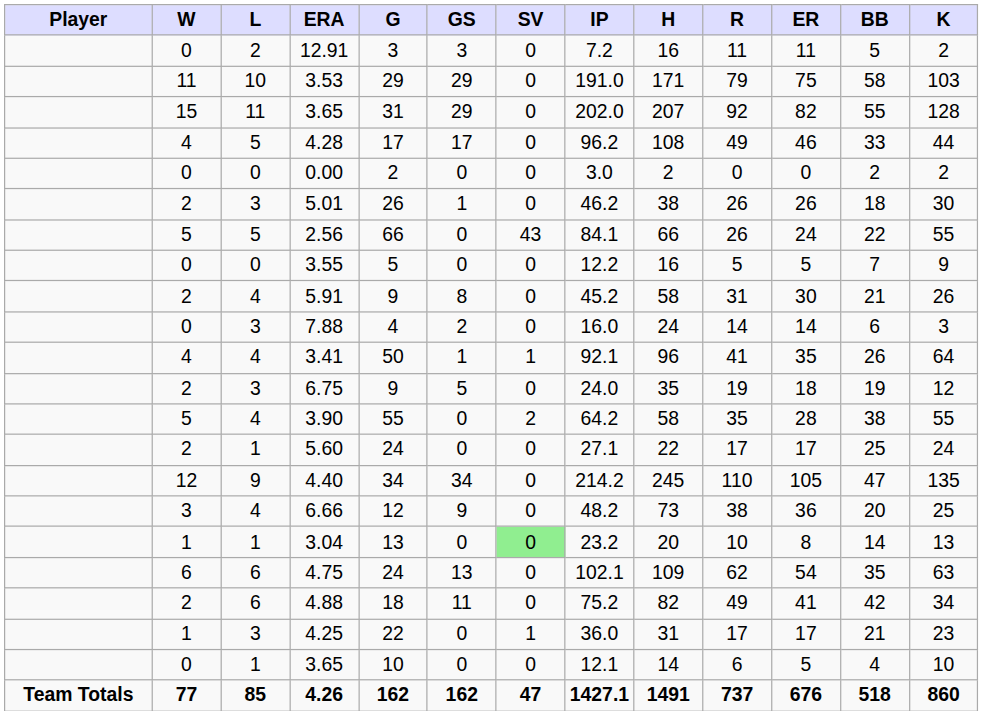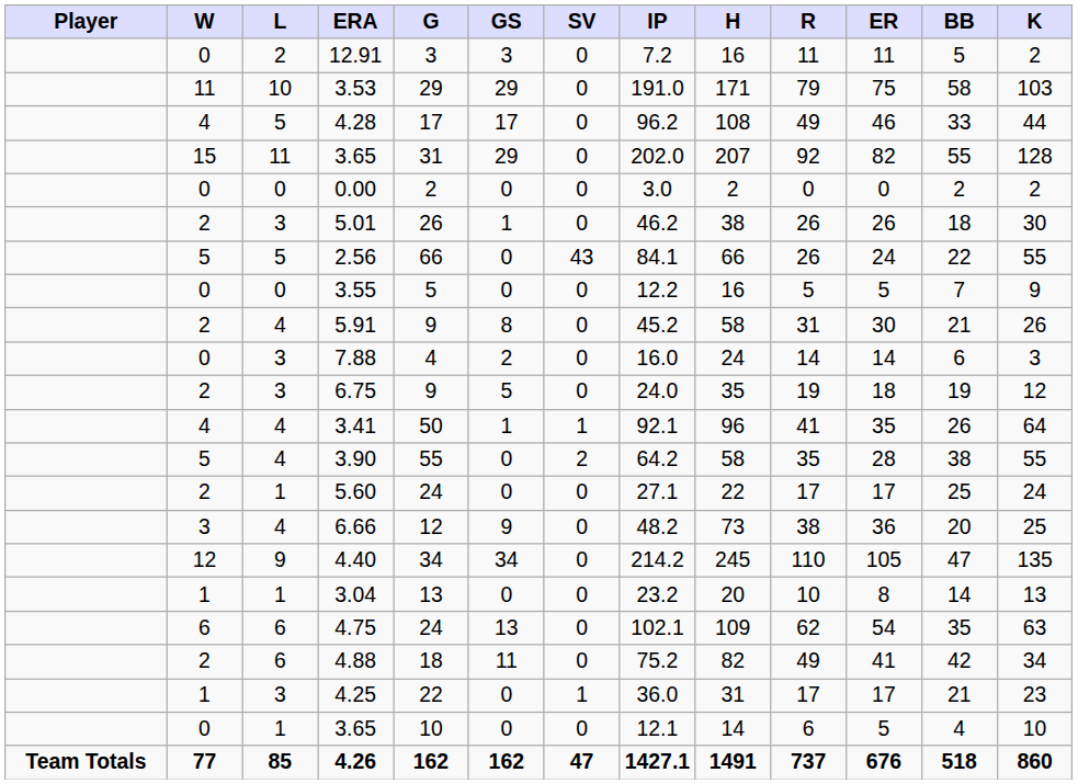 <table class="wikitable" style="text-align:center;">
 <tr>
 <th style="background:#ddf; width:15%;"><strong>Player</strong></th>
 <th style="background:#ddf; width:7%;"><strong>W</strong></th>
 <th style="background:#ddf; width:7%;"><strong>L</strong></th>
 <th style="background:#ddf; width:7%;"><strong>ERA</strong></th>
 <th style="background:#ddf; width:7%;"><strong>G</strong></th>
 <th style="background:#ddf; width:7%;"><strong>GS</strong></th>
 <th style="background:#ddf; width:7%;"><strong>SV</strong></th>
 <th style="background:#ddf; width:7%;"><strong>IP</strong></th>
 <th style="background:#ddf; width:7%;"><strong>H</strong></th>
 <th style="background:#ddf; width:7%;"><strong>R</strong></th>
 <th style="background:#ddf; width:7%;"><strong>ER</strong></th>
 <th style="background:#ddf; width:7%;"><strong>BB</strong></th>
 <th style="background:#ddf; width:7%;"><strong>K</strong></th>
 </tr>
 <tr>
 <td align=left></td>
 <td>0</td>
 <td>2</td>
 <td>12.91</td>
 <td>3</td>
 <td>3</td>
 <td>0</td>
 <td>7.2</td>
 <td>16</td>
 <td>11</td>
 <td>11</td>
 <td>5</td>
 <td>2</td>
 </tr>
 <tr>
 <td align=left></td>
 <td>11</td>
 <td>10</td>
 <td>3.53</td>
 <td>29</td>
 <td>29</td>
 <td>0</td>
 <td>191.0</td>
 <td>171</td>
 <td>79</td>
 <td>75</td>
 <td>58</td>
 <td>103</td>
 </tr>
 <tr>
 <td align=left></td>
+<td>4</td>
+<td>5</td>
+<td>4.28</td>
+<td>17</td>
+<td>17</td>
+<td>0</td>
+<td>96.2</td>
+<td>108</td>
+<td>49</td>
+<td>46</td>
+<td>33</td>
+<td>44</td>
+</tr>
+<tr>
+<td align=left></td>
 <td>15</td>
 <td>11</td>
 <td>3.65</td>
 <td>31</td>
 <td>29</td>
 <td>0</td>
 <td>202.0</td>
 <td>207</td>
 <td>92</td>
 <td>82</td>
 <td>55</td>
 <td>128</td>
-</tr>
-<tr>
-<td align=left></td>
-<td>4</td>
-<td>5</td>
-<td>4.28</td>
-<td>17</td>
-<td>17</td>
-<td>0</td>
-<td>96.2</td>
-<td>108</td>
-<td>49</td>
-<td>46</td>
-<td>33</td>
-<td>44</td>
 </tr>
 <tr>
 <td align=left></td>
 <td>0</td>
 <td>0</td>
 <td>0.00</td>
 <td>2</td>
 <td>0</td>
 <td>0</td>
 <td>3.0</td>
 <td>2</td>
 <td>0</td>
 <td>0</td>
 <td>2</td>
 <td>2</td>
 </tr>
 <tr>
 <td align=left></td>
 <td>2</td>
 <td>3</td>
 <td>5.01</td>
 <td>26</td>
 <td>1</td>
 <td>0</td>
 <td>46.2</td>
 <td>38</td>
 <td>26</td>
 <td>26</td>
 <td>18</td>
 <td>30</td>
 </tr>
 <tr>
 <td align=left></td>
 <td>5</td>
 <td>5</td>
 <td>2.56</td>
 <td>66</td>
 <td>0</td>
 <td>43</td>
 <td>84.1</td>
 <td>66</td>
 <td>26</td>
 <td>24</td>
 <td>22</td>
 <td>55</td>
 </tr>
 <tr>
 <td align=left></td>
 <td>0</td>
 <td>0</td>
 <td>3.55</td>
 <td>5</td>
 <td>0</td>
 <td>0</td>
 <td>12.2</td>
 <td>16</td>
 <td>5</td>
 <td>5</td>
 <td>7</td>
 <td>9</td>
 </tr>
 <tr>
 <td align=left></td>
 <td>2</td>
 <td>4</td>
 <td>5.91</td>
 <td>9</td>
 <td>8</td>
 <td>0</td>
 <td>45.2</td>
 <td>58</td>
 <td>31</td>
 <td>30</td>
 <td>21</td>
 <td>26</td>
 </tr>
 <tr>
 <td align=left></td>
 <td>0</td>
 <td>3</td>
 <td>7.88</td>
 <td>4</td>
 <td>2</td>
 <td>0</td>
 <td>16.0</td>
 <td>24</td>
 <td>14</td>
 <td>14</td>
 <td>6</td>
 <td>3</td>
 </tr>
 <tr>
 <td align=left></td>
+<td>2</td>
+<td>3</td>
+<td>6.75</td>
+<td>9</td>
+<td>5</td>
+<td>0</td>
+<td>24.0</td>
+<td>35</td>
+<td>19</td>
+<td>18</td>
+<td>19</td>
+<td>12</td>
+</tr>
+<tr>
+<td align=left></td>
 <td>4</td>
 <td>4</td>
 <td>3.41</td>
 <td>50</td>
 <td>1</td>
 <td>1</td>
 <td>92.1</td>
 <td>96</td>
 <td>41</td>
 <td>35</td>
 <td>26</td>
 <td>64</td>
-</tr>
-<tr>
-<td align=left></td>
-<td>2</td>
-<td>3</td>
-<td>6.75</td>
-<td>9</td>
-<td>5</td>
-<td>0</td>
-<td>24.0</td>
-<td>35</td>
-<td>19</td>
-<td>18</td>
-<td>19</td>
-<td>12</td>
 </tr>
 <tr>
 <td align=left></td>
 <td>5</td>
 <td>4</td>
 <td>3.90</td>
 <td>55</td>
 <td>0</td>
 <td>2</td>
 <td>64.2</td>
 <td>58</td>
 <td>35</td>
 <td>28</td>
 <td>38</td>
 <td>55</td>
 </tr>
 <tr>
 <td align=left></td>
 <td>2</td>
 <td>1</td>
 <td>5.60</td>
 <td>24</td>
 <td>0</td>
 <td>0</td>
 <td>27.1</td>
 <td>22</td>
 <td>17</td>
 <td>17</td>
 <td>25</td>
 <td>24</td>
 </tr>
 <tr>
 <td align=left></td>
+<td>3</td>
+<td>4</td>
+<td>6.66</td>
+<td>12</td>
+<td>9</td>
+<td>0</td>
+<td>48.2</td>
+<td>73</td>
+<td>38</td>
+<td>36</td>
+<td>20</td>
+<td>25</td>
+</tr>
+<tr>
+<td align=left></td>
 <td>12</td>
 <td>9</td>
 <td>4.40</td>
 <td>34</td>
 <td>34</td>
 <td>0</td>
 <td>214.2</td>
 <td>245</td>
 <td>110</td>
 <td>105</td>
 <td>47</td>
 <td>135</td>
 </tr>
 <tr>
 <td align=left></td>
-<td>3</td>
-<td>4</td>
-<td>6.66</td>
-<td>12</td>
-<td>9</td>
-<td>0</td>
-<td>48.2</td>
-<td>73</td>
-<td>38</td>
-<td>36</td>
-<td>20</td>
-<td>25</td>
-</tr>
-<tr>
-<td align=left></td>
 <td>1</td>
 <td>1</td>
 <td>3.04</td>
 <td>13</td>
 <td>0</td>
-<td style="background: lightgreen;">0</td>
+<td>0</td>
 <td>23.2</td>
 <td>20</td>
 <td>10</td>
 <td>8</td>
 <td>14</td>
 <td>13</td>
 </tr>
 <tr>
 <td align=left></td>
 <td>6</td>
 <td>6</td>
 <td>4.75</td>
 <td>24</td>
 <td>13</td>
 <td>0</td>
 <td>102.1</td>
 <td>109</td>
 <td>62</td>
 <td>54</td>
 <td>35</td>
 <td>63</td>
 </tr>
 <tr>
 <td align=left></td>
 <td>2</td>
 <td>6</td>
 <td>4.88</td>
 <td>18</td>
 <td>11</td>
 <td>0</td>
 <td>75.2</td>
 <td>82</td>
 <td>49</td>
 <td>41</td>
 <td>42</td>
 <td>34</td>
 </tr>
 <tr>
 <td align=left></td>
 <td>1</td>
 <td>3</td>
 <td>4.25</td>
 <td>22</td>
 <td>0</td>
 <td>1</td>
 <td>36.0</td>
 <td>31</td>
 <td>17</td>
 <td>17</td>
 <td>21</td>
 <td>23</td>
 </tr>
 <tr>
 <td align=left></td>
 <td>0</td>
 <td>1</td>
 <td>3.65</td>
 <td>10</td>
 <td>0</td>
 <td>0</td>
 <td>12.1</td>
 <td>14</td>
 <td>6</td>
 <td>5</td>
 <td>4</td>
 <td>10</td>
 </tr>
 <tr class="sortbottom">
 <td><strong>Team Totals</strong></td>
 <td><strong>77</strong></td>
 <td><strong>85</strong></td>
 <td><strong>4.26</strong></td>
 <td><strong>162</strong></td>
 <td><strong>162</strong></td>
 <td><strong>47</strong></td>
 <td><strong>1427.1</strong></td>
 <td><strong>1491</strong></td>
 <td><strong>737</strong></td>
 <td><strong>676</strong></td>
 <td><strong>518</strong></td>
 <td><strong>860</strong></td>
 </tr>
 </table>
